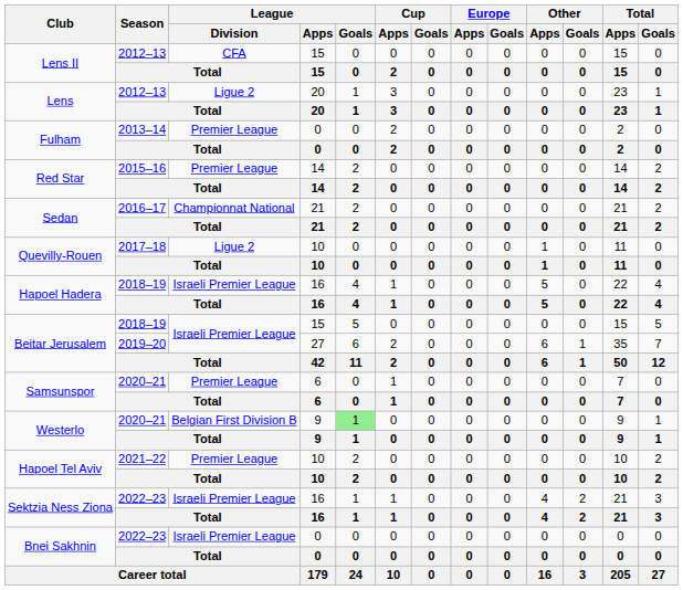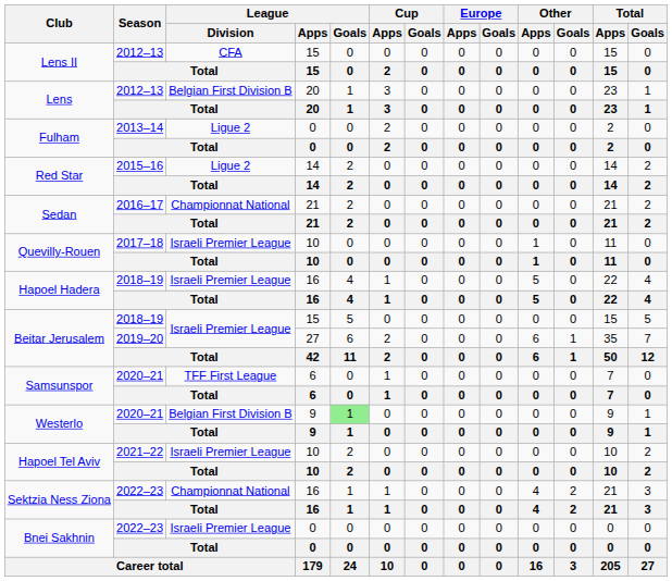 <table class="wikitable" style="text-align:center">
 <tr>
 <th rowspan="2">Club</th>
 <th rowspan="2">Season</th>
 <th colspan="3">League</th>
 <th colspan="2">Cup</th>
 <th colspan="2"><a href='#'>Europe</a></th>
 <th colspan="2">Other</th>
 <th colspan="2">Total</th>
 </tr>
 <tr>
 <th>Division</th>
 <th>Apps</th>
 <th>Goals</th>
 <th>Apps</th>
 <th>Goals</th>
 <th>Apps</th>
 <th>Goals</th>
 <th>Apps</th>
 <th>Goals</th>
 <th>Apps</th>
 <th>Goals</th>
 </tr>
 <tr>
 <td rowspan="2"><a href='#'>Lens II</a></td>
 <td><a href='#'>2012–13</a></td>
 <td><a href='#'>CFA</a></td>
 <td>15</td>
 <td>0</td>
 <td>0</td>
 <td>0</td>
 <td>0</td>
 <td>0</td>
 <td>0</td>
 <td>0</td>
 <td>15</td>
 <td>0</td>
 </tr>
 <tr>
 <th colspan="2">Total</th>
 <th>15</th>
 <th>0</th>
 <th>2</th>
 <th>0</th>
 <th>0</th>
 <th>0</th>
 <th>0</th>
 <th>0</th>
 <th>15</th>
 <th>0</th>
 </tr>
 <tr>
 <td rowspan="2"><a href='#'>Lens</a></td>
 <td><a href='#'>2012–13</a></td>
-<td><a href='#'>Ligue 2</a></td>
+<td><a href='#'>Belgian First Division B</a></td>
 <td>20</td>
 <td>1</td>
 <td>3</td>
 <td>0</td>
 <td>0</td>
 <td>0</td>
 <td>0</td>
 <td>0</td>
 <td>23</td>
 <td>1</td>
 </tr>
 <tr>
 <th colspan="2">Total</th>
 <th>20</th>
 <th>1</th>
 <th>3</th>
 <th>0</th>
 <th>0</th>
 <th>0</th>
 <th>0</th>
 <th>0</th>
 <th>23</th>
 <th>1</th>
 </tr>
 <tr>
 <td rowspan="2"><a href='#'>Fulham</a></td>
 <td><a href='#'>2013–14</a></td>
-<td><a href='#'>Premier League</a></td>
+<td><a href='#'>Ligue 2</a></td>
 <td>0</td>
 <td>0</td>
 <td>2</td>
 <td>0</td>
 <td>0</td>
 <td>0</td>
 <td>0</td>
 <td>0</td>
 <td>2</td>
 <td>0</td>
 </tr>
 <tr>
 <th colspan="2">Total</th>
 <th>0</th>
 <th>0</th>
 <th>2</th>
 <th>0</th>
 <th>0</th>
 <th>0</th>
 <th>0</th>
 <th>0</th>
 <th>2</th>
 <th>0</th>
 </tr>
 <tr>
 <td rowspan="2"><a href='#'>Red Star</a></td>
 <td><a href='#'>2015–16</a></td>
-<td><a href='#'>Premier League</a></td>
+<td><a href='#'>Ligue 2</a></td>
 <td>14</td>
 <td>2</td>
 <td>0</td>
 <td>0</td>
 <td>0</td>
 <td>0</td>
 <td>0</td>
 <td>0</td>
 <td>14</td>
 <td>2</td>
 </tr>
 <tr>
 <th colspan="2">Total</th>
 <th>14</th>
 <th>2</th>
 <th>0</th>
 <th>0</th>
 <th>0</th>
 <th>0</th>
 <th>0</th>
 <th>0</th>
 <th>14</th>
 <th>2</th>
 </tr>
 <tr>
 <td rowspan="2"><a href='#'>Sedan</a></td>
 <td><a href='#'>2016–17</a></td>
 <td><a href='#'>Championnat National</a></td>
 <td>21</td>
 <td>2</td>
 <td>0</td>
 <td>0</td>
 <td>0</td>
 <td>0</td>
 <td>0</td>
 <td>0</td>
 <td>21</td>
 <td>2</td>
 </tr>
 <tr>
 <th colspan="2">Total</th>
 <th>21</th>
 <th>2</th>
 <th>0</th>
 <th>0</th>
 <th>0</th>
 <th>0</th>
 <th>0</th>
 <th>0</th>
 <th>21</th>
 <th>2</th>
 </tr>
 <tr>
 <td rowspan="2"><a href='#'>Quevilly-Rouen</a></td>
 <td><a href='#'>2017–18</a></td>
-<td><a href='#'>Ligue 2</a></td>
+<td><a href='#'>Israeli Premier League</a></td>
 <td>10</td>
 <td>0</td>
 <td>0</td>
 <td>0</td>
 <td>0</td>
 <td>0</td>
 <td>1</td>
 <td>0</td>
 <td>11</td>
 <td>0</td>
 </tr>
 <tr>
 <th colspan="2">Total</th>
 <th>10</th>
 <th>0</th>
 <th>0</th>
 <th>0</th>
 <th>0</th>
 <th>0</th>
 <th>1</th>
 <th>0</th>
 <th>11</th>
 <th>0</th>
 </tr>
 <tr>
 <td rowspan="2"><a href='#'>Hapoel Hadera</a></td>
 <td><a href='#'>2018–19</a></td>
 <td><a href='#'>Israeli Premier League</a></td>
 <td>16</td>
 <td>4</td>
 <td>1</td>
 <td>0</td>
 <td>0</td>
 <td>0</td>
 <td>5</td>
 <td>0</td>
 <td>22</td>
 <td>4</td>
 </tr>
 <tr>
 <th colspan="2">Total</th>
 <th>16</th>
 <th>4</th>
 <th>1</th>
 <th>0</th>
 <th>0</th>
 <th>0</th>
 <th>5</th>
 <th>0</th>
 <th>22</th>
 <th>4</th>
 </tr>
 <tr>
 <td rowspan="3"><a href='#'>Beitar Jerusalem</a></td>
 <td><a href='#'>2018–19</a></td>
 <td rowspan="2"><a href='#'>Israeli Premier League</a></td>
 <td>15</td>
 <td>5</td>
 <td>0</td>
 <td>0</td>
 <td>0</td>
 <td>0</td>
 <td>0</td>
 <td>0</td>
 <td>15</td>
 <td>5</td>
 </tr>
 <tr>
 <td><a href='#'>2019–20</a></td>
 <td>27</td>
 <td>6</td>
 <td>2</td>
 <td>0</td>
 <td>0</td>
 <td>0</td>
 <td>6</td>
 <td>1</td>
 <td>35</td>
 <td>7</td>
 </tr>
 <tr>
 <th colspan="2">Total</th>
 <th>42</th>
 <th>11</th>
 <th>2</th>
 <th>0</th>
 <th>0</th>
 <th>0</th>
 <th>6</th>
 <th>1</th>
 <th>50</th>
 <th>12</th>
 </tr>
 <tr>
 <td rowspan="2"><a href='#'>Samsunspor</a></td>
 <td><a href='#'>2020–21</a></td>
-<td><a href='#'>Premier League</a></td>
+<td><a href='#'>TFF First League</a></td>
 <td>6</td>
 <td>0</td>
 <td>1</td>
 <td>0</td>
 <td>0</td>
 <td>0</td>
 <td>0</td>
 <td>0</td>
 <td>7</td>
 <td>0</td>
 </tr>
 <tr>
 <th colspan="2">Total</th>
 <th>6</th>
 <th>0</th>
 <th>1</th>
 <th>0</th>
 <th>0</th>
 <th>0</th>
 <th>0</th>
 <th>0</th>
 <th>7</th>
 <th>0</th>
 </tr>
 <tr>
 <td rowspan="2"><a href='#'>Westerlo</a></td>
 <td><a href='#'>2020–21</a></td>
 <td><a href='#'>Belgian First Division B</a></td>
 <td>9</td>
 <td style="background: lightgreen;">1</td>
 <td>0</td>
 <td>0</td>
 <td>0</td>
 <td>0</td>
 <td>0</td>
 <td>0</td>
 <td>9</td>
 <td>1</td>
 </tr>
 <tr>
 <th colspan="2">Total</th>
 <th>9</th>
 <th>1</th>
 <th>0</th>
 <th>0</th>
 <th>0</th>
 <th>0</th>
 <th>0</th>
 <th>0</th>
 <th>9</th>
 <th>1</th>
 </tr>
 <tr>
 <td rowspan="2"><a href='#'>Hapoel Tel Aviv</a></td>
 <td><a href='#'>2021–22</a></td>
-<td><a href='#'>Premier League</a></td>
+<td><a href='#'>Israeli Premier League</a></td>
 <td>10</td>
 <td>2</td>
 <td>0</td>
 <td>0</td>
 <td>0</td>
 <td>0</td>
 <td>0</td>
 <td>0</td>
 <td>10</td>
 <td>2</td>
 </tr>
 <tr>
 <th colspan="2">Total</th>
 <th>10</th>
 <th>2</th>
 <th>0</th>
 <th>0</th>
 <th>0</th>
 <th>0</th>
 <th>0</th>
 <th>0</th>
 <th>10</th>
 <th>2</th>
 </tr>
 <tr>
 <td rowspan="2"><a href='#'>Sektzia Ness Ziona</a></td>
 <td><a href='#'>2022–23</a></td>
-<td><a href='#'>Israeli Premier League</a></td>
+<td><a href='#'>Championnat National</a></td>
 <td>16</td>
 <td>1</td>
 <td>1</td>
 <td>0</td>
 <td>0</td>
 <td>0</td>
 <td>4</td>
 <td>2</td>
 <td>21</td>
 <td>3</td>
 </tr>
 <tr>
 <th colspan="2">Total</th>
 <th>16</th>
 <th>1</th>
 <th>1</th>
 <th>0</th>
 <th>0</th>
 <th>0</th>
 <th>4</th>
 <th>2</th>
 <th>21</th>
 <th>3</th>
 </tr>
 <tr>
 <td rowspan="2"><a href='#'>Bnei Sakhnin</a></td>
 <td><a href='#'>2022–23</a></td>
 <td><a href='#'>Israeli Premier League</a></td>
 <td>0</td>
 <td>0</td>
 <td>0</td>
 <td>0</td>
 <td>0</td>
 <td>0</td>
 <td>0</td>
 <td>0</td>
 <td>0</td>
 <td>0</td>
 </tr>
 <tr>
 <th colspan="2">Total</th>
 <th>0</th>
 <th>0</th>
 <th>0</th>
 <th>0</th>
 <th>0</th>
 <th>0</th>
 <th>0</th>
 <th>0</th>
 <th>0</th>
 <th>0</th>
 </tr>
 <tr>
 <th colspan="3">Career total</th>
 <th>179</th>
 <th>24</th>
 <th>10</th>
 <th>0</th>
 <th>0</th>
 <th>0</th>
 <th>16</th>
 <th>3</th>
 <th>205</th>
 <th>27</th>
 </tr>
 </table>
